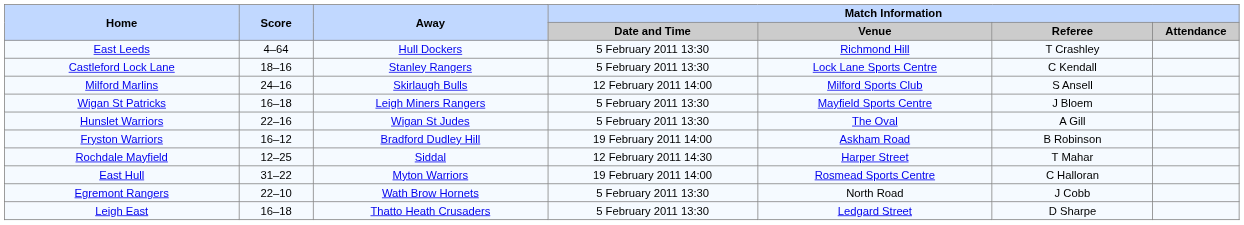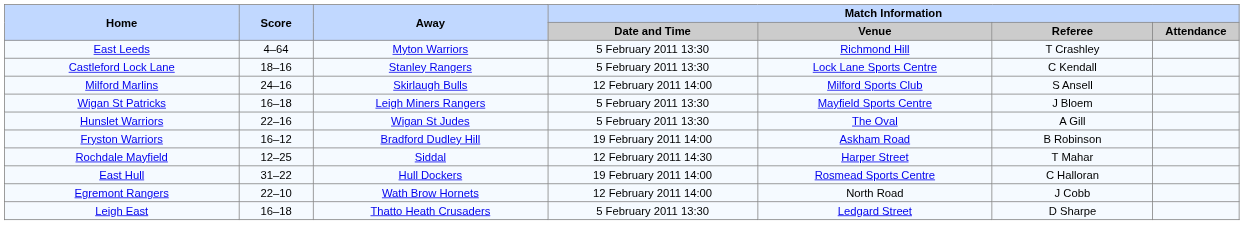 <table border=1 style="border-collapse:collapse; font-size:90%; text-align:center;" cellpadding=3 cellspacing=0 width=100%>
 <tr bgcolor=#C1D8FF>
 <th rowspan=2 width=19%>Home</th>
 <th rowspan=2 width=6%>Score</th>
 <th rowspan=2 width=19%>Away</th>
 <th colspan=6>Match Information</th>
 </tr>
 <tr bgcolor=#CCCCCC>
 <th width=17%>Date and Time</th>
 <th width=19%>Venue</th>
 <th width=13%>Referee</th>
 <th width=7%>Attendance</th>
 </tr>
 <tr bgcolor=#F5FAFF>
 <td><a href='#'>East Leeds</a></td>
 <td>4–64</td>
-<td><a href='#'>Hull Dockers</a></td>
+<td><a href='#'>Myton Warriors</a></td>
 <td>5 February 2011 13:30</td>
 <td><a href='#'>Richmond Hill</a></td>
 <td>T Crashley</td>
 <td></td>
 </tr>
 <tr bgcolor=#F5FAFF>
 <td><a href='#'>Castleford Lock Lane</a></td>
 <td>18–16</td>
 <td><a href='#'>Stanley Rangers</a></td>
 <td>5 February 2011 13:30</td>
 <td><a href='#'>Lock Lane Sports Centre</a></td>
 <td>C Kendall</td>
 <td></td>
 </tr>
 <tr bgcolor=#F5FAFF>
 <td><a href='#'>Milford Marlins</a></td>
 <td>24–16</td>
 <td><a href='#'>Skirlaugh Bulls</a></td>
 <td>12 February 2011 14:00</td>
 <td><a href='#'>Milford Sports Club</a></td>
 <td>S Ansell</td>
 <td></td>
 </tr>
 <tr bgcolor=#F5FAFF>
 <td><a href='#'>Wigan St Patricks</a></td>
 <td>16–18</td>
 <td><a href='#'>Leigh Miners Rangers</a></td>
 <td>5 February 2011 13:30</td>
 <td><a href='#'>Mayfield Sports Centre</a></td>
 <td>J Bloem</td>
 <td></td>
 </tr>
 <tr bgcolor=#F5FAFF>
 <td><a href='#'>Hunslet Warriors</a></td>
 <td>22–16</td>
 <td><a href='#'>Wigan St Judes</a></td>
 <td>5 February 2011 13:30</td>
 <td><a href='#'>The Oval</a></td>
 <td>A Gill</td>
 <td></td>
 </tr>
 <tr bgcolor=#F5FAFF>
 <td><a href='#'>Fryston Warriors</a></td>
 <td>16–12</td>
 <td><a href='#'>Bradford Dudley Hill</a></td>
 <td>19 February 2011 14:00</td>
 <td><a href='#'>Askham Road</a></td>
 <td>B Robinson</td>
 <td></td>
 </tr>
 <tr bgcolor=#F5FAFF>
 <td><a href='#'>Rochdale Mayfield</a></td>
 <td>12–25</td>
 <td><a href='#'>Siddal</a></td>
 <td>12 February 2011 14:30</td>
 <td><a href='#'>Harper Street</a></td>
 <td>T Mahar</td>
 <td></td>
 </tr>
 <tr bgcolor=#F5FAFF>
 <td><a href='#'>East Hull</a></td>
 <td>31–22</td>
-<td><a href='#'>Myton Warriors</a></td>
+<td><a href='#'>Hull Dockers</a></td>
 <td>19 February 2011 14:00</td>
 <td><a href='#'>Rosmead Sports Centre</a></td>
 <td>C Halloran</td>
 <td></td>
 </tr>
 <tr bgcolor=#F5FAFF>
 <td><a href='#'>Egremont Rangers</a></td>
 <td>22–10</td>
 <td><a href='#'>Wath Brow Hornets</a></td>
-<td>5 February 2011 13:30</td>
+<td>12 February 2011 14:00</td>
 <td>North Road</td>
 <td>J Cobb</td>
 <td></td>
 </tr>
 <tr bgcolor=#F5FAFF>
 <td><a href='#'>Leigh East</a></td>
 <td>16–18</td>
 <td><a href='#'>Thatto Heath Crusaders</a></td>
 <td>5 February 2011 13:30</td>
 <td><a href='#'>Ledgard Street</a></td>
 <td>D Sharpe</td>
 <td></td>
 </tr>
 </table>
